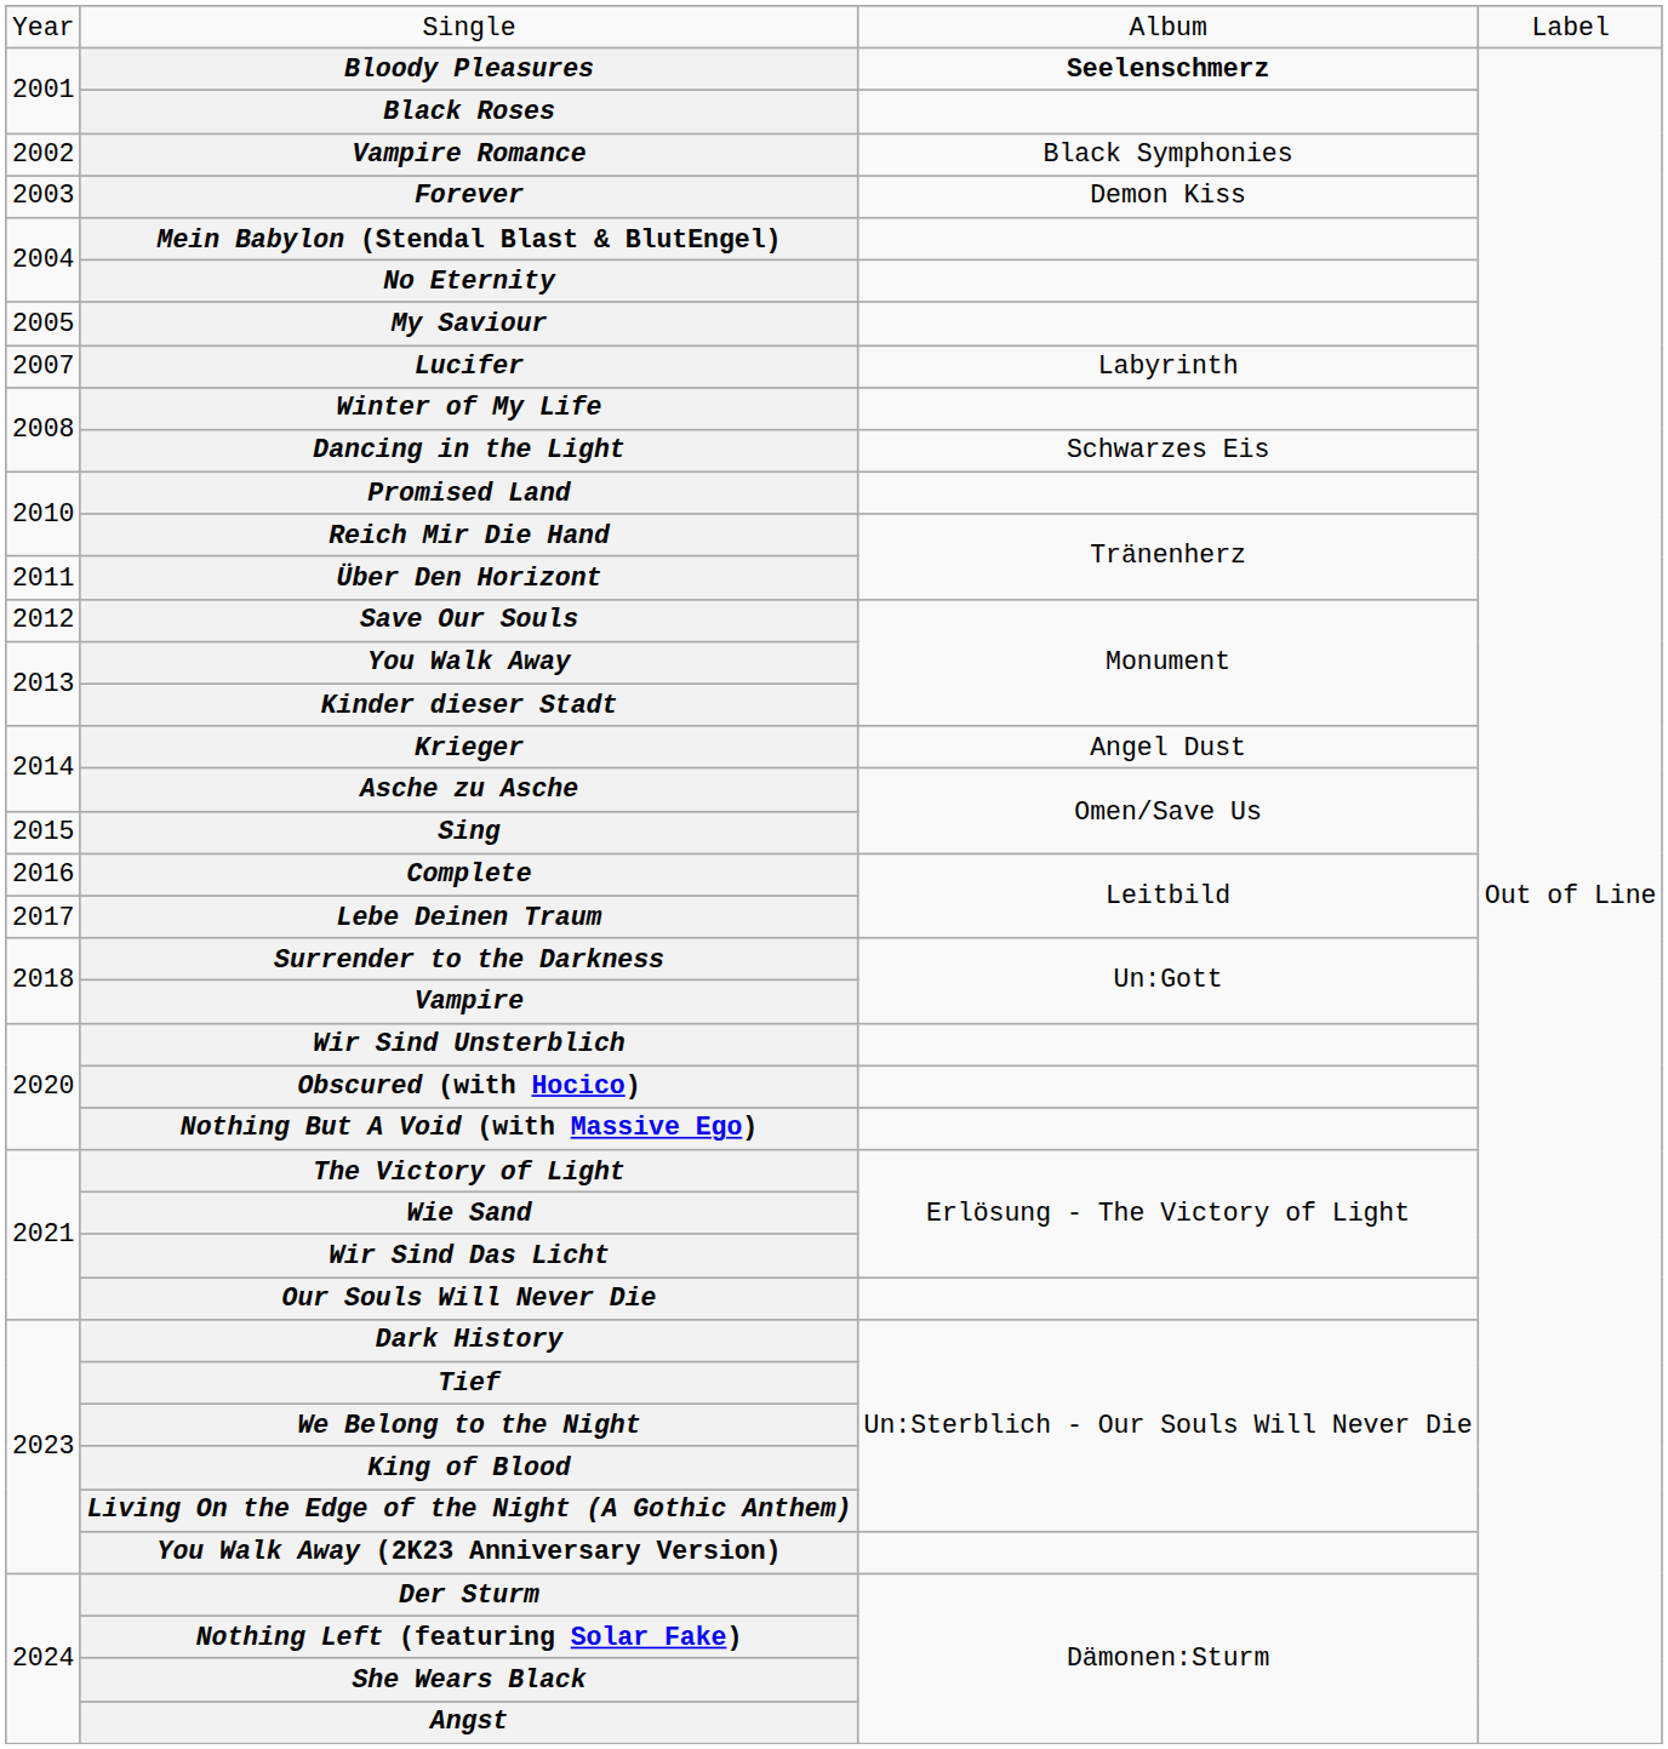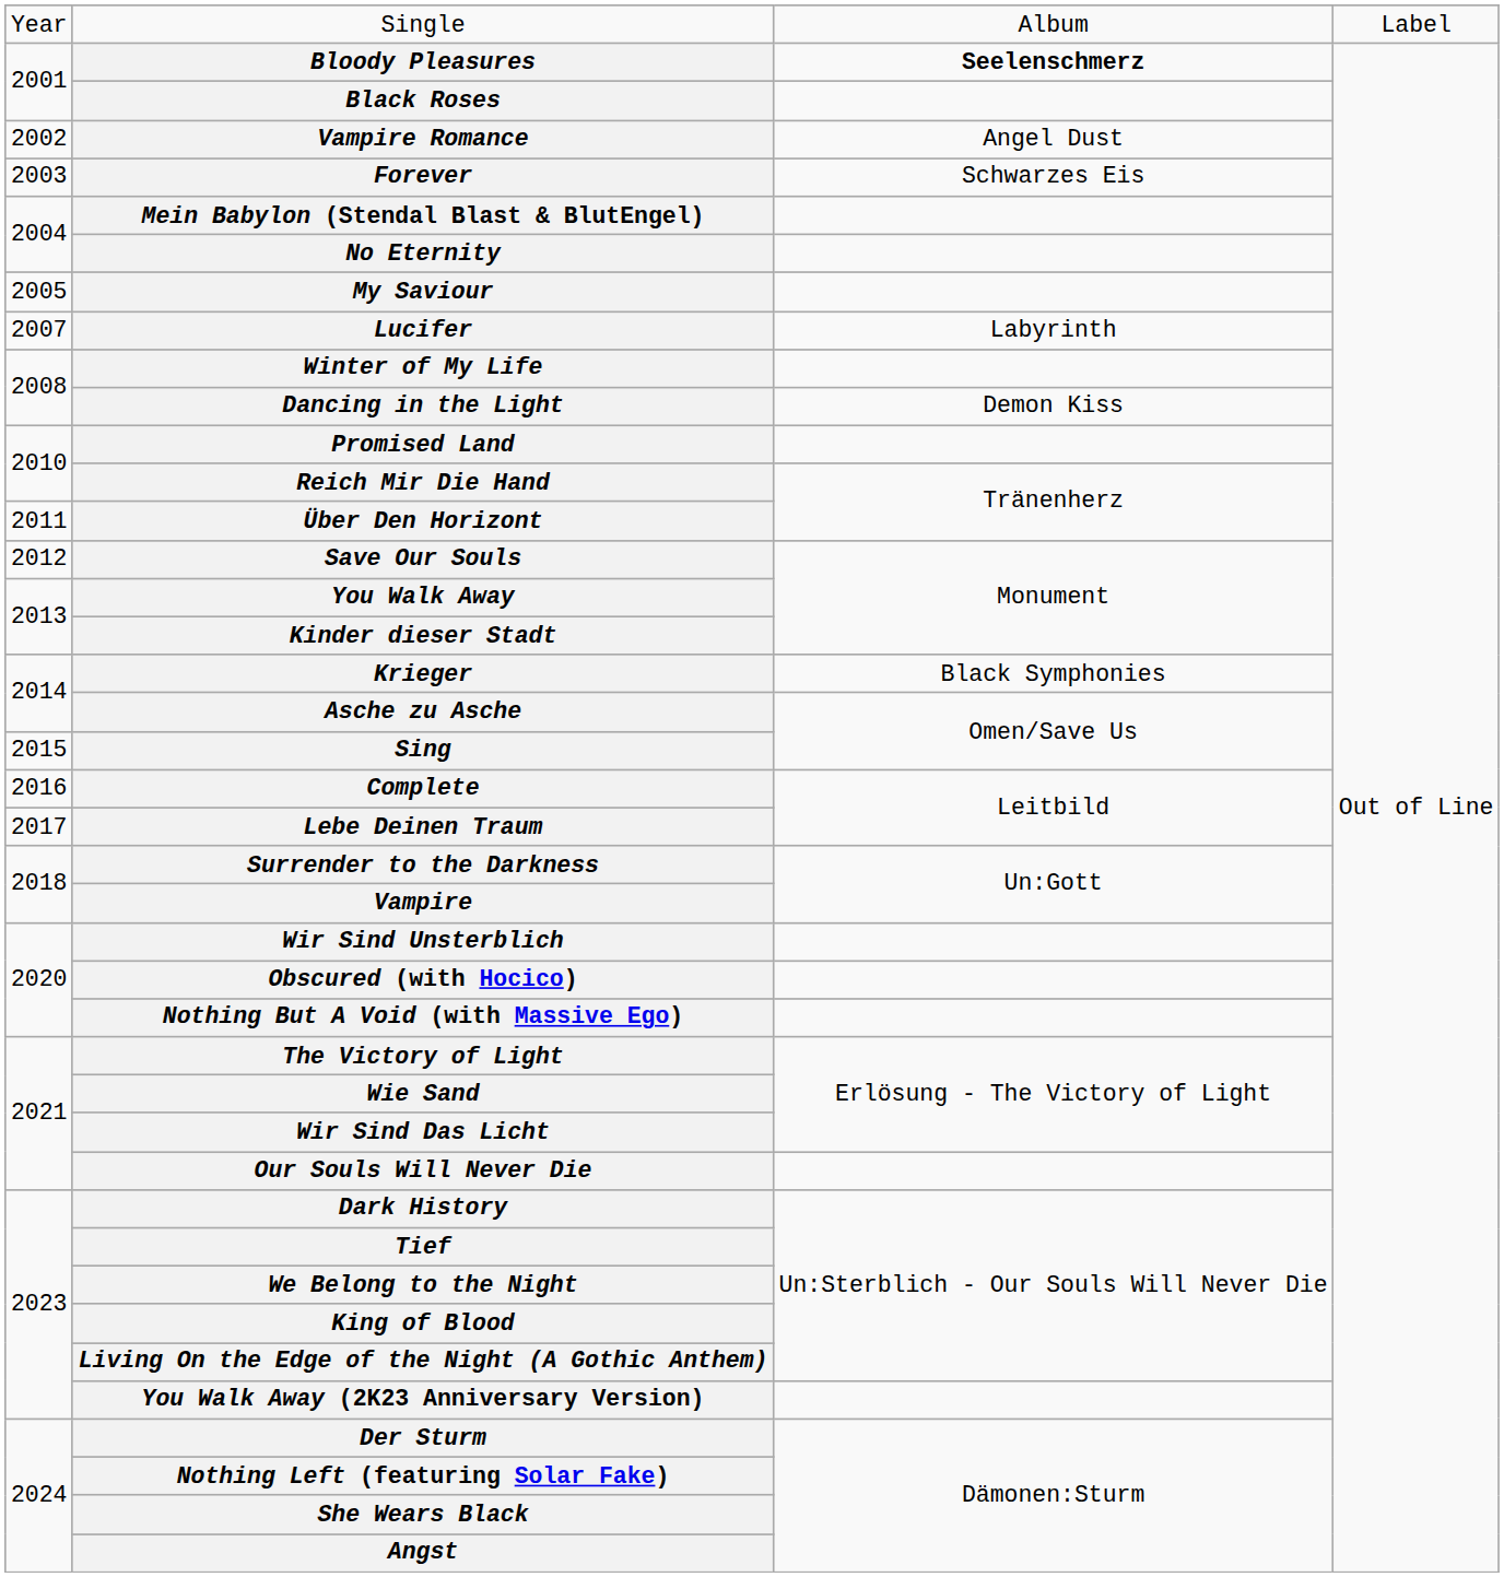 <table class="wikitable plainrowheaders" style="text-align:center;" border="1">
 <tr>
 <td>Year</td>
 <td>Single</td>
 <td>Album</td>
 <td>Label</td>
 </tr>
 <tr>
 <td rowspan="2">2001</td>
 <th scope="row"><em>Bloody Pleasures</em></th>
 <td><strong>Seelenschmerz</strong></td>
 <td rowspan="40">Out of Line</td>
 </tr>
 <tr>
 <th scope="row"><em>Black Roses</em></th>
 <td></td>
 </tr>
 <tr>
 <td>2002</td>
 <th scope="row"><em>Vampire Romance</em></th>
-<td>Black Symphonies</td>
+<td>Angel Dust</td>
 </tr>
 <tr>
 <td>2003</td>
 <th scope="row"><em>Forever</em></th>
-<td>Demon Kiss</td>
+<td>Schwarzes Eis</td>
 </tr>
 <tr>
 <td rowspan="2">2004</td>
 <th scope="row"><em>Mein Babylon</em> (Stendal Blast & BlutEngel)</th>
 <td></td>
 </tr>
 <tr>
 <th scope="row"><em>No Eternity</em></th>
 <td></td>
 </tr>
 <tr>
 <td>2005</td>
 <th scope="row"><em>My Saviour</em></th>
 <td></td>
 </tr>
 <tr>
 <td>2007</td>
 <th scope="row"><em>Lucifer</em></th>
 <td>Labyrinth</td>
 </tr>
 <tr>
 <td rowspan="2">2008</td>
 <th scope="row"><em>Winter of My Life</em></th>
 <td></td>
 </tr>
 <tr>
 <th scope="row"><em>Dancing in the Light</em></th>
-<td>Schwarzes Eis</td>
+<td>Demon Kiss</td>
 </tr>
 <tr>
 <td rowspan="2">2010</td>
 <th scope="row"><em>Promised Land</em></th>
 <td></td>
 </tr>
 <tr>
 <th scope="row"><em>Reich Mir Die Hand</em></th>
 <td rowspan="2">Tränenherz</td>
 </tr>
 <tr>
 <td>2011</td>
 <th scope="row"><em>Über Den Horizont</em></th>
 </tr>
 <tr>
 <td>2012</td>
 <th scope="row"><em>Save Our Souls</em></th>
 <td rowspan="3">Monument</td>
 </tr>
 <tr>
 <td rowspan="2">2013</td>
 <th scope="row"><em>You Walk Away</em></th>
 </tr>
 <tr>
 <th scope="row"><em>Kinder dieser Stadt</em></th>
 </tr>
 <tr>
 <td rowspan="2">2014</td>
 <th scope="row"><em>Krieger</em></th>
-<td>Angel Dust</td>
+<td>Black Symphonies</td>
 </tr>
 <tr>
 <th scope="row"><em>Asche zu Asche</em></th>
 <td rowspan="2">Omen/Save Us</td>
 </tr>
 <tr>
 <td>2015</td>
 <th scope="row"><em>Sing</em></th>
 </tr>
 <tr>
 <td>2016</td>
 <th scope="row"><em>Complete</em></th>
 <td rowspan="2">Leitbild</td>
 </tr>
 <tr>
 <td>2017</td>
 <th scope="row"><em>Lebe Deinen Traum</em></th>
 </tr>
 <tr>
 <td rowspan="2">2018</td>
 <th scope="row"><em>Surrender to the Darkness</em></th>
 <td rowspan="2">Un:Gott</td>
 </tr>
 <tr>
 <th scope="row"><em>Vampire</em></th>
 </tr>
 <tr>
 <td rowspan="3">2020</td>
 <th scope="row"><em>Wir Sind Unsterblich</em></th>
 <td></td>
 </tr>
 <tr>
 <th scope="row"><em>Obscured</em> (with <a href='#'>Hocico</a>)</th>
 <td></td>
 </tr>
 <tr>
 <th scope="row"><em>Nothing But A Void</em> (with <a href='#'>Massive Ego</a>)</th>
 <td></td>
 </tr>
 <tr>
 <td rowspan="4">2021</td>
 <th scope="row"><em>The Victory of Light</em></th>
 <td rowspan="3">Erlösung - The Victory of Light</td>
 </tr>
 <tr>
 <th scope="row"><em>Wie Sand</em></th>
 </tr>
 <tr>
 <th scope="row"><em>Wir Sind Das Licht</em></th>
 </tr>
 <tr>
 <th scope="row"><em>Our Souls Will Never Die</em></th>
 <td></td>
 </tr>
 <tr>
 <td rowspan="6">2023</td>
 <th scope="row"><em>Dark History</em></th>
 <td rowspan="5">Un:Sterblich - Our Souls Will Never Die</td>
 </tr>
 <tr>
 <th scope="row"><em>Tief</em></th>
 </tr>
 <tr>
 <th scope="row"><em>We Belong to the Night</em></th>
 </tr>
 <tr>
 <th scope="row"><em>King of Blood</em></th>
 </tr>
 <tr>
 <th scope="row"><em>Living On the Edge of the Night (A Gothic Anthem)</em></th>
 </tr>
 <tr>
 <th scope="row"><em>You Walk Away</em> (2K23 Anniversary Version)</th>
 <td></td>
 </tr>
 <tr>
 <td rowspan="4">2024</td>
 <th scope="row"><em>Der Sturm</em></th>
 <td rowspan="4">Dämonen:Sturm</td>
 </tr>
 <tr>
 <th scope="row"><em>Nothing Left</em> (featuring <a href='#'>Solar Fake</a>)</th>
 </tr>
 <tr>
 <th scope="row"><em>She Wears Black</em></th>
 </tr>
 <tr>
 <th scope="row"><em>Angst</em></th>
 </tr>
 </table>
